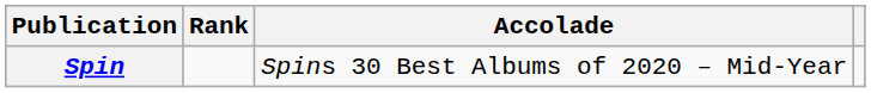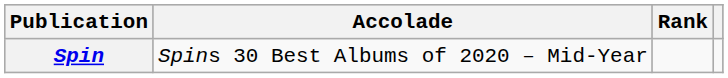 <table class="wikitable sortable plainrowheaders">
 <tr>
 <th scope="col">Publication</th>
+<th scope="col">Accolade</th>
 <th scope="col">Rank</th>
-<th scope="col">Accolade</th>
 <th scope="col" class="unsortable"></th>
 </tr>
 <tr>
 <th scope="row"><em><a href='#'>Spin</a></em></th>
+<td><em>Spin</em>s 30 Best Albums of 2020 – Mid-Year</td>
 <td></td>
-<td><em>Spin</em>s 30 Best Albums of 2020 – Mid-Year</td>
 <td></td>
 </tr>
 </table>
